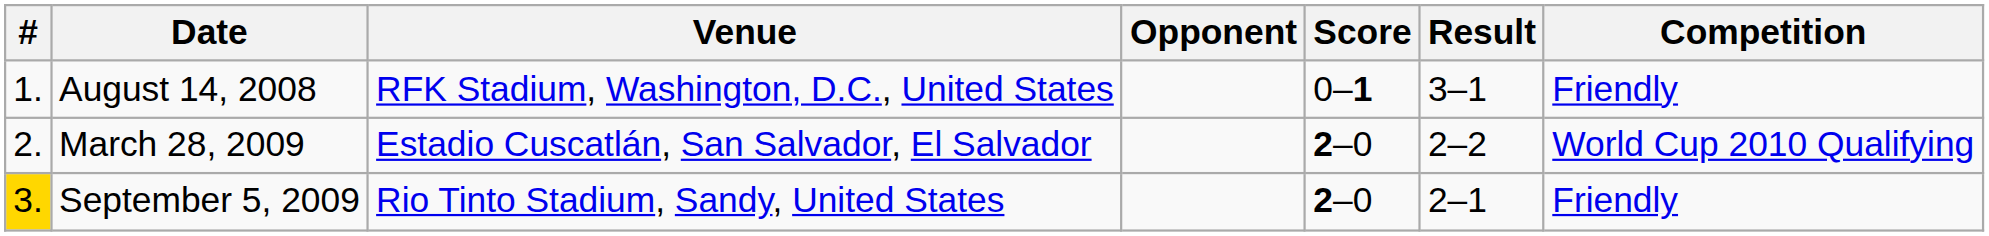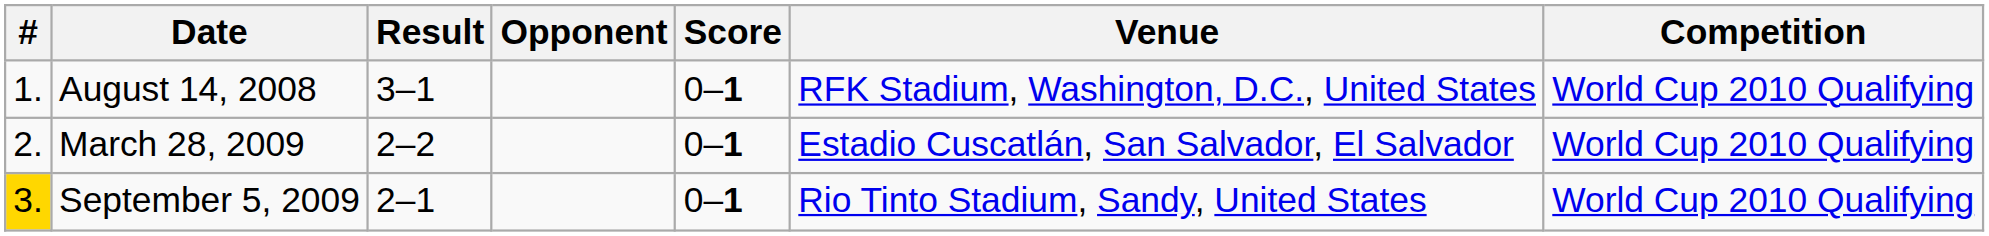 <table class="wikitable">
 <tr>
 <th>#</th>
 <th>Date</th>
-<th>Venue</th>
+<th>Result</th>
 <th>Opponent</th>
 <th>Score</th>
-<th>Result</th>
+<th>Venue</th>
 <th>Competition</th>
 </tr>
 <tr>
 <td>1.</td>
 <td>August 14, 2008</td>
-<td><a href='#'>RFK Stadium</a>, <a href='#'>Washington, D.C.</a>, <a href='#'>United States</a></td>
+<td>3–1</td>
 <td></td>
 <td>0–<strong>1</strong></td>
-<td>3–1</td>
-<td><a href='#'>Friendly</a></td>
+<td><a href='#'>RFK Stadium</a>, <a href='#'>Washington, D.C.</a>, <a href='#'>United States</a></td>
+<td><a href='#'>World Cup 2010 Qualifying</a></td>
 </tr>
 <tr>
 <td>2.</td>
 <td>March 28, 2009</td>
+<td>2–2</td>
+<td></td>
+<td>0–<strong>1</strong></td>
 <td><a href='#'>Estadio Cuscatlán</a>, <a href='#'>San Salvador</a>, <a href='#'>El Salvador</a></td>
-<td></td>
-<td><strong>2</strong>–0</td>
-<td>2–2</td>
 <td><a href='#'>World Cup 2010 Qualifying</a></td>
 </tr>
 <tr>
 <td style="background: gold;">3.</td>
 <td>September 5, 2009</td>
+<td>2–1</td>
+<td></td>
+<td>0–<strong>1</strong></td>
 <td><a href='#'>Rio Tinto Stadium</a>, <a href='#'>Sandy</a>, <a href='#'>United States</a></td>
-<td></td>
-<td><strong>2</strong>–0</td>
-<td>2–1</td>
-<td><a href='#'>Friendly</a></td>
+<td><a href='#'>World Cup 2010 Qualifying</a></td>
 </tr>
 </table>
